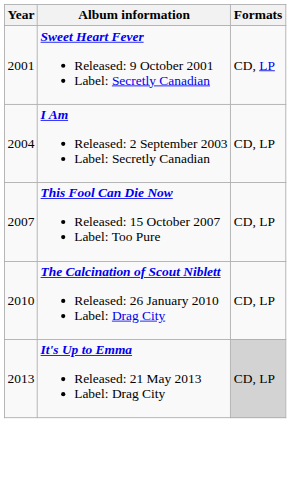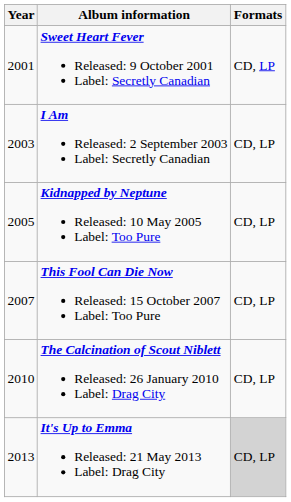 <table class="wikitable">
 <tr>
 <th>Year</th>
 <th>Album information</th>
 <th>Formats</th>
 </tr>
 <tr>
 <td>2001</td>
 <td><strong><em><a href='#'>Sweet Heart Fever</a></em></strong><br><ul><li>Released: 9 October 2001</li><li>Label: <a href='#'>Secretly Canadian</a></li></ul></td>
 <td>CD, <a href='#'>LP</a></td>
 </tr>
 <tr>
-<td>2004</td>
+<td>2003</td>
 <td><strong><em><a href='#'>I Am</a></em></strong><br><ul><li>Released: 2 September 2003</li><li>Label: Secretly Canadian</li></ul></td>
+<td>CD, LP</td>
+</tr>
+<tr>
+<td>2005</td>
+<td><strong><em><a href='#'>Kidnapped by Neptune</a></em></strong><br><ul><li>Released: 10 May 2005</li><li>Label: <a href='#'>Too Pure</a></li></ul></td>
 <td>CD, LP</td>
 </tr>
 <tr>
 <td>2007</td>
 <td><strong><em><a href='#'>This Fool Can Die Now</a></em></strong><br><ul><li>Released: 15 October 2007</li><li>Label: Too Pure</li></ul></td>
 <td>CD, LP</td>
 </tr>
 <tr>
 <td>2010</td>
 <td><strong><em><a href='#'>The Calcination of Scout Niblett</a></em></strong><br><ul><li>Released: 26 January 2010</li><li>Label: <a href='#'>Drag City</a></li></ul></td>
 <td>CD, LP</td>
 </tr>
 <tr>
 <td>2013</td>
 <td><strong><em><a href='#'>It's Up to Emma</a></em></strong><br><ul><li>Released: 21 May 2013</li><li>Label: Drag City</li></ul></td>
 <td style="background: lightgrey;">CD, LP</td>
 </tr>
 </table>
